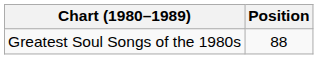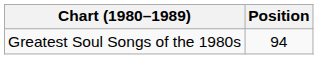 <table class="wikitable sortable">
 <tr>
 <th>Chart (1980–1989)</th>
 <th>Position</th>
 </tr>
 <tr>
 <td>Greatest Soul Songs of the 1980s</td>
-<td style="text-align:center;">88</td>
+<td style="text-align:center;">94</td>
 </tr>
 </table>
